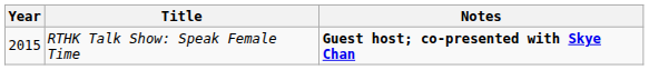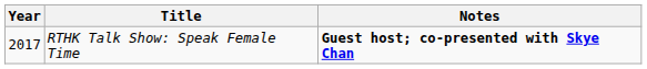 <table class="wikitable">
 <tr>
 <th>Year</th>
 <th>Title</th>
 <th>Notes</th>
 </tr>
 <tr>
-<td>2015</td>
+<td>2017</td>
 <td><em>RTHK Talk Show: Speak Female Time</em></td>
 <td><strong>Guest host; co-presented with <a href='#'>Skye Chan</a></strong></td>
 </tr>
 </table>
